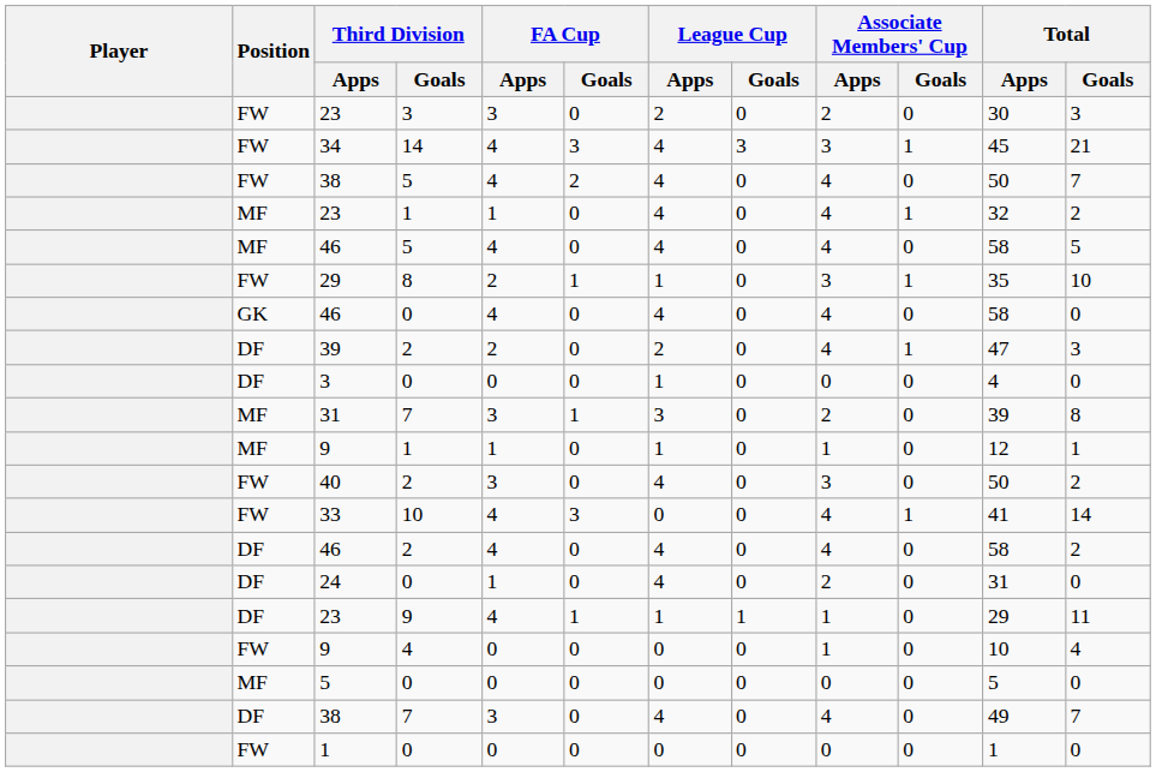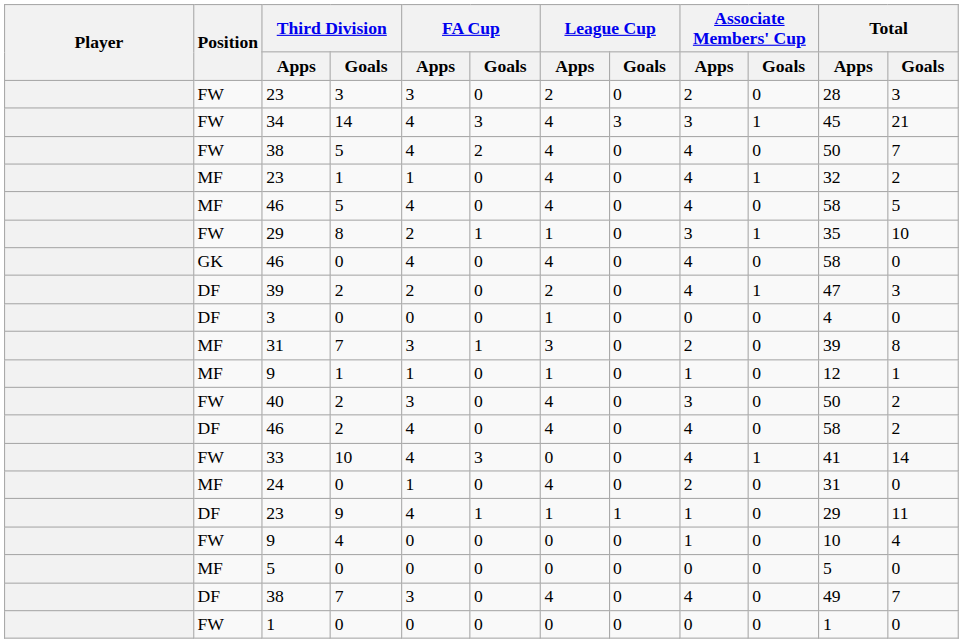 <table class="wikitable plainrowheaders sortable">
 <tr>
 <th rowspan=2 style="width:20em"scope=col>Player</th>
 <th rowspan=2>Position</th>
 <th colspan=2 style="width:10em"scope=col><a href='#'>Third Division</a></th>
 <th colspan=2 style="width:10em"scope=col><a href='#'>FA Cup</a></th>
 <th colspan=2 style="width:10em"scope=col><a href='#'>League Cup</a></th>
 <th colspan=2 style="width:10em"scope=col><a href='#'>Associate Members' Cup</a></th>
 <th colspan=2 style="width:10em"scope=col>Total</th>
 </tr>
 <tr>
 <th style="width:5em">Apps</th>
 <th style="width:5em">Goals</th>
 <th style="width:5em">Apps</th>
 <th style="width:5em">Goals</th>
 <th style="width:5em">Apps</th>
 <th style="width:5em">Goals</th>
 <th style="width:5em">Apps</th>
 <th style="width:5em">Goals</th>
 <th style="width:5em">Apps</th>
 <th style="width:5em">Goals</th>
 </tr>
 <tr>
 <th scope=row></th>
 <td>FW</td>
 <td>23</td>
 <td>3</td>
 <td>3</td>
 <td>0</td>
 <td>2</td>
 <td>0</td>
 <td>2</td>
 <td>0</td>
-<td>30</td>
+<td>28</td>
 <td>3</td>
 </tr>
 <tr>
 <th scope=row></th>
 <td>FW</td>
 <td>34</td>
 <td>14</td>
 <td>4</td>
 <td>3</td>
 <td>4</td>
 <td>3</td>
 <td>3</td>
 <td>1</td>
 <td>45</td>
 <td>21</td>
 </tr>
 <tr>
 <th scope=row></th>
 <td>FW</td>
 <td>38</td>
 <td>5</td>
 <td>4</td>
 <td>2</td>
 <td>4</td>
 <td>0</td>
 <td>4</td>
 <td>0</td>
 <td>50</td>
 <td>7</td>
 </tr>
 <tr>
 <th scope=row></th>
 <td>MF</td>
 <td>23</td>
 <td>1</td>
 <td>1</td>
 <td>0</td>
 <td>4</td>
 <td>0</td>
 <td>4</td>
 <td>1</td>
 <td>32</td>
 <td>2</td>
 </tr>
 <tr>
 <th scope=row></th>
 <td>MF</td>
 <td>46</td>
 <td>5</td>
 <td>4</td>
 <td>0</td>
 <td>4</td>
 <td>0</td>
 <td>4</td>
 <td>0</td>
 <td>58</td>
 <td>5</td>
 </tr>
 <tr>
 <th scope=row></th>
 <td>FW</td>
 <td>29</td>
 <td>8</td>
 <td>2</td>
 <td>1</td>
 <td>1</td>
 <td>0</td>
 <td>3</td>
 <td>1</td>
 <td>35</td>
 <td>10</td>
 </tr>
 <tr>
 <th scope=row></th>
 <td>GK</td>
 <td>46</td>
 <td>0</td>
 <td>4</td>
 <td>0</td>
 <td>4</td>
 <td>0</td>
 <td>4</td>
 <td>0</td>
 <td>58</td>
 <td>0</td>
 </tr>
 <tr>
 <th scope=row></th>
 <td>DF</td>
 <td>39</td>
 <td>2</td>
 <td>2</td>
 <td>0</td>
 <td>2</td>
 <td>0</td>
 <td>4</td>
 <td>1</td>
 <td>47</td>
 <td>3</td>
 </tr>
 <tr>
 <th scope=row></th>
 <td>DF</td>
 <td>3</td>
 <td>0</td>
 <td>0</td>
 <td>0</td>
 <td>1</td>
 <td>0</td>
 <td>0</td>
 <td>0</td>
 <td>4</td>
 <td>0</td>
 </tr>
 <tr>
 <th scope=row></th>
 <td>MF</td>
 <td>31</td>
 <td>7</td>
 <td>3</td>
 <td>1</td>
 <td>3</td>
 <td>0</td>
 <td>2</td>
 <td>0</td>
 <td>39</td>
 <td>8</td>
 </tr>
 <tr>
 <th scope=row></th>
 <td>MF</td>
 <td>9</td>
 <td>1</td>
 <td>1</td>
 <td>0</td>
 <td>1</td>
 <td>0</td>
 <td>1</td>
 <td>0</td>
 <td>12</td>
 <td>1</td>
 </tr>
 <tr>
 <th scope=row></th>
 <td>FW</td>
 <td>40</td>
 <td>2</td>
 <td>3</td>
 <td>0</td>
 <td>4</td>
 <td>0</td>
 <td>3</td>
 <td>0</td>
 <td>50</td>
 <td>2</td>
 </tr>
 <tr>
 <th scope=row></th>
+<td>DF</td>
+<td>46</td>
+<td>2</td>
+<td>4</td>
+<td>0</td>
+<td>4</td>
+<td>0</td>
+<td>4</td>
+<td>0</td>
+<td>58</td>
+<td>2</td>
+</tr>
+<tr>
+<th scope=row></th>
 <td>FW</td>
 <td>33</td>
 <td>10</td>
 <td>4</td>
 <td>3</td>
 <td>0</td>
 <td>0</td>
 <td>4</td>
 <td>1</td>
 <td>41</td>
 <td>14</td>
 </tr>
 <tr>
 <th scope=row></th>
-<td>DF</td>
-<td>46</td>
-<td>2</td>
-<td>4</td>
-<td>0</td>
-<td>4</td>
-<td>0</td>
-<td>4</td>
-<td>0</td>
-<td>58</td>
-<td>2</td>
-</tr>
-<tr>
-<th scope=row></th>
-<td>DF</td>
+<td>MF</td>
 <td>24</td>
 <td>0</td>
 <td>1</td>
 <td>0</td>
 <td>4</td>
 <td>0</td>
 <td>2</td>
 <td>0</td>
 <td>31</td>
 <td>0</td>
 </tr>
 <tr>
 <th scope=row></th>
 <td>DF</td>
 <td>23</td>
 <td>9</td>
 <td>4</td>
 <td>1</td>
 <td>1</td>
 <td>1</td>
 <td>1</td>
 <td>0</td>
 <td>29</td>
 <td>11</td>
 </tr>
 <tr>
 <th scope=row></th>
 <td>FW</td>
 <td>9</td>
 <td>4</td>
 <td>0</td>
 <td>0</td>
 <td>0</td>
 <td>0</td>
 <td>1</td>
 <td>0</td>
 <td>10</td>
 <td>4</td>
 </tr>
 <tr>
 <th scope=row></th>
 <td>MF</td>
 <td>5</td>
 <td>0</td>
 <td>0</td>
 <td>0</td>
 <td>0</td>
 <td>0</td>
 <td>0</td>
 <td>0</td>
 <td>5</td>
 <td>0</td>
 </tr>
 <tr>
 <th scope=row></th>
 <td>DF</td>
 <td>38</td>
 <td>7</td>
 <td>3</td>
 <td>0</td>
 <td>4</td>
 <td>0</td>
 <td>4</td>
 <td>0</td>
 <td>49</td>
 <td>7</td>
 </tr>
 <tr>
 <th scope=row></th>
 <td>FW</td>
 <td>1</td>
 <td>0</td>
 <td>0</td>
 <td>0</td>
 <td>0</td>
 <td>0</td>
 <td>0</td>
 <td>0</td>
 <td>1</td>
 <td>0</td>
 </tr>
 </table>
